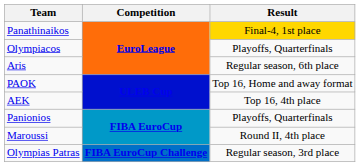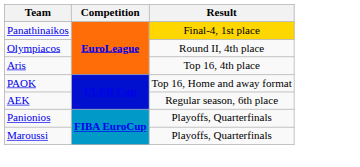 <table class="wikitable sortable">
 <tr>
 <th>Team</th>
 <th>Competition</th>
 <th>Result</th>
 </tr>
 <tr>
 <td><a href='#'>Panathinaikos</a></td>
 <td rowspan="3" style="background:#ff6d09;color:#ffffff;text-align:center"><strong><a href='#'><span>EuroLeague</span></a></strong></td>
 <td style="background:#FFD700;text-align:center">Final-4, 1st place</td>
 </tr>
 <tr>
 <td><a href='#'>Olympiacos</a></td>
-<td style="text-align:center">Playoffs, Quarterfinals</td>
+<td style="text-align:center">Round II, 4th place</td>
 </tr>
 <tr>
 <td><a href='#'>Aris</a></td>
-<td style="text-align:center">Regular season, 6th place</td>
+<td style="text-align:center">Top 16, 4th place</td>
 </tr>
 <tr>
 <td><a href='#'>PAOK</a></td>
 <td rowspan="2" style="background-color:#0010CE;color:white;text-align:center"><strong><a href='#'><span>ULEB Cup</span></a></strong></td>
 <td style="text-align:center">Top 16, Home and away format</td>
 </tr>
 <tr>
 <td><a href='#'>AEK</a></td>
-<td style="text-align:center">Top 16, 4th place</td>
+<td style="text-align:center">Regular season, 6th place</td>
 </tr>
 <tr>
 <td><a href='#'>Panionios</a></td>
 <td rowspan="2" style="background-color:#0099C8;color:white;text-align:center"><strong><a href='#'><span>FIBA EuroCup</span></a></strong></td>
 <td style="text-align:center">Playoffs, Quarterfinals</td>
 </tr>
 <tr>
 <td><a href='#'>Maroussi</a></td>
-<td style="text-align:center">Round II, 4th place</td>
-</tr>
-<tr>
-<td><a href='#'>Olympias Patras</a></td>
-<td rowspan="1" style="background-color:#0070C8;color:white;text-align:center"><strong><a href='#'><span>FIBA EuroCup Challenge</span></a></strong></td>
-<td style="text-align:center">Regular season, 3rd place</td>
+<td style="text-align:center">Playoffs, Quarterfinals</td>
 </tr>
 </table>
